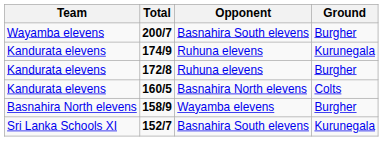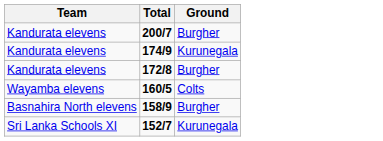 <table class="wikitable">
 <tr>
 <th>Team</th>
 <th>Total</th>
-<th>Opponent</th>
 <th>Ground</th>
 </tr>
 <tr>
-<td><a href='#'>Wayamba elevens</a></td>
+<td><a href='#'>Kandurata elevens</a></td>
 <td><strong>200/7</strong></td>
-<td><a href='#'>Basnahira South elevens</a></td>
 <td><a href='#'>Burgher</a></td>
 </tr>
 <tr>
 <td><a href='#'>Kandurata elevens</a></td>
 <td><strong>174/9</strong></td>
-<td><a href='#'>Ruhuna elevens</a></td>
 <td><a href='#'>Kurunegala</a></td>
 </tr>
 <tr>
 <td><a href='#'>Kandurata elevens</a></td>
 <td><strong>172/8</strong></td>
-<td><a href='#'>Ruhuna elevens</a></td>
 <td><a href='#'>Burgher</a></td>
 </tr>
 <tr>
-<td><a href='#'>Kandurata elevens</a></td>
+<td><a href='#'>Wayamba elevens</a></td>
 <td><strong>160/5</strong></td>
-<td><a href='#'>Basnahira North elevens</a></td>
 <td><a href='#'>Colts</a></td>
 </tr>
 <tr>
 <td><a href='#'>Basnahira North elevens</a></td>
 <td><strong>158/9</strong></td>
-<td><a href='#'>Wayamba elevens</a></td>
 <td><a href='#'>Burgher</a></td>
 </tr>
 <tr>
 <td><a href='#'>Sri Lanka Schools XI</a></td>
 <td><strong>152/7</strong></td>
-<td><a href='#'>Basnahira South elevens</a></td>
 <td><a href='#'>Kurunegala</a></td>
 </tr>
 </table>
